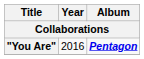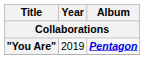 <table class="wikitable plainrowheaders" style="text-align:center;">
 <tr>
 <th scope="col">Title</th>
 <th scope="col">Year</th>
 <th scope="col">Album</th>
 </tr>
 <tr>
 <th colspan="3">Collaborations</th>
 </tr>
 <tr>
 <th scope="row">"You Are" </th>
-<td>2016</td>
+<td>2019</td>
 <td><strong><em><a href='#'>Pentagon</a></em></strong></td>
 </tr>
 <tr>
 </tr>
 </table>
